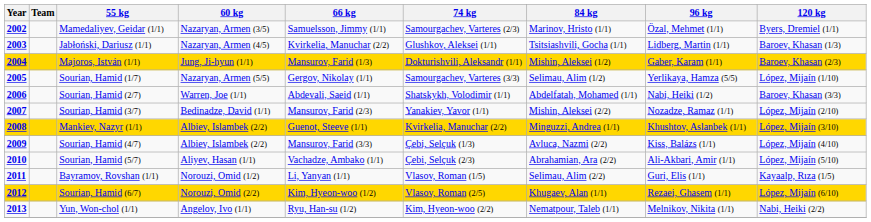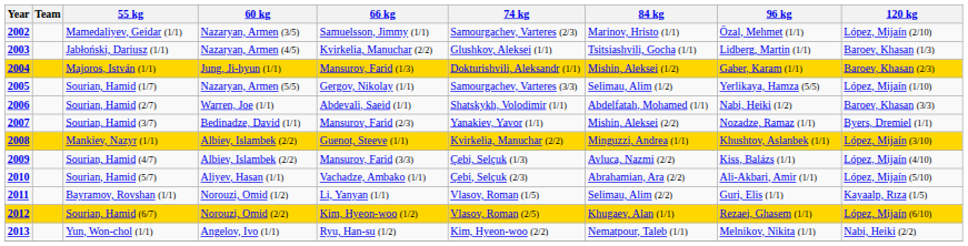 <table class="wikitable sortable" style="font-size: 90%">
 <tr>
 <th>Year</th>
 <th>Team</th>
 <th width=300><a href='#'>55 kg</a></th>
 <th width=275><a href='#'>60 kg</a></th>
 <th width=300><a href='#'>66 kg</a></th>
 <th width=300><a href='#'>74 kg</a></th>
 <th width=300><a href='#'>84 kg</a></th>
 <th width=300><a href='#'>96 kg</a></th>
 <th width=300><a href='#'>120 kg</a></th>
 </tr>
 <tr>
 <td><strong><a href='#'>2002</a></strong></td>
 <td></td>
 <td> <a href='#'>Mamedaliyev, Geidar</a> <small>(1/1)</small></td>
 <td> <a href='#'>Nazaryan, Armen</a> <small>(3/5)</small></td>
 <td> <a href='#'>Samuelsson, Jimmy</a> <small>(1/1)</small></td>
 <td> <a href='#'>Samourgachev, Varteres</a> <small>(2/3)</small></td>
 <td> <a href='#'>Marinov, Hristo</a> <small>(1/1)</small></td>
 <td> <a href='#'>Özal, Mehmet</a> <small>(1/1)</small></td>
-<td> <a href='#'>Byers, Dremiel</a> <small>(1/1)</small></td>
+<td> <a href='#'>López, Mijaín</a> <small>(2/10)</small></td>
 </tr>
 <tr>
 <td><strong><a href='#'>2003</a></strong></td>
 <td></td>
 <td> <a href='#'>Jabłoński, Dariusz</a> <small>(1/1)</small></td>
 <td> <a href='#'>Nazaryan, Armen</a> <small>(4/5)</small></td>
 <td> <a href='#'>Kvirkelia, Manuchar</a> <small>(2/2)</small></td>
 <td> <a href='#'>Glushkov, Aleksei</a> <small>(1/1)</small></td>
 <td> <a href='#'>Tsitsiashvili, Gocha</a> <small>(1/1)</small></td>
 <td> <a href='#'>Lidberg, Martin</a> <small>(1/1)</small></td>
 <td> <a href='#'>Baroev, Khasan</a> <small>(1/3)</small></td>
 </tr>
 <tr>
 <td bgcolor="GOLD"><strong><a href='#'>2004</a></strong></td>
 <td bgcolor="GOLD"></td>
 <td bgcolor="GOLD"> <a href='#'>Majoros, István</a> <small>(1/1)</small></td>
 <td bgcolor="GOLD"> <a href='#'>Jung, Ji-hyun</a> <small>(1/1)</small></td>
 <td bgcolor="GOLD"> <a href='#'>Mansurov, Farid</a> <small>(1/3)</small></td>
 <td bgcolor="GOLD"> <a href='#'>Dokturishvili, Aleksandr</a> <small>(1/1)</small></td>
 <td bgcolor="GOLD"> <a href='#'>Mishin, Aleksei</a> <small>(1/2)</small></td>
 <td bgcolor="GOLD"> <a href='#'>Gaber, Karam</a> <small>(1/1)</small></td>
 <td bgcolor="GOLD"> <a href='#'>Baroev, Khasan</a> <small>(2/3)</small></td>
 </tr>
 <tr>
 <td><strong><a href='#'>2005</a></strong></td>
 <td></td>
 <td> <a href='#'>Sourian, Hamid</a> <small>(1/7)</small></td>
 <td> <a href='#'>Nazaryan, Armen</a> <small>(5/5)</small></td>
 <td> <a href='#'>Gergov, Nikolay</a> <small>(1/1)</small></td>
 <td> <a href='#'>Samourgachev, Varteres</a> <small>(3/3)</small></td>
 <td> <a href='#'>Selimau, Alim</a> <small>(1/2)</small></td>
 <td> <a href='#'>Yerlikaya, Hamza</a> <small>(5/5)</small></td>
 <td> <a href='#'>López, Mijaín</a> <small>(1/10)</small></td>
 </tr>
 <tr>
 <td><strong><a href='#'>2006</a></strong></td>
 <td></td>
 <td> <a href='#'>Sourian, Hamid</a> <small>(2/7)</small></td>
 <td> <a href='#'>Warren, Joe</a> <small>(1/1)</small></td>
 <td> <a href='#'>Abdevali, Saeid</a> <small>(1/1)</small></td>
 <td> <a href='#'>Shatskykh, Volodimir</a> <small>(1/1)</small></td>
 <td> <a href='#'>Abdelfatah, Mohamed</a> <small>(1/1)</small></td>
 <td> <a href='#'>Nabi, Heiki</a> <small>(1/2)</small></td>
 <td> <a href='#'>Baroev, Khasan</a> <small>(3/3)</small></td>
 </tr>
 <tr>
 <td><strong><a href='#'>2007</a></strong></td>
 <td></td>
 <td> <a href='#'>Sourian, Hamid</a> <small>(3/7)</small></td>
 <td> <a href='#'>Bedinadze, David</a> <small>(1/1)</small></td>
 <td> <a href='#'>Mansurov, Farid</a> <small>(2/3)</small></td>
 <td> <a href='#'>Yanakiev, Yavor</a> <small>(1/1)</small></td>
 <td> <a href='#'>Mishin, Aleksei</a> <small>(2/2)</small></td>
 <td> <a href='#'>Nozadze, Ramaz</a> <small>(1/1)</small></td>
-<td> <a href='#'>López, Mijaín</a> <small>(2/10)</small></td>
+<td> <a href='#'>Byers, Dremiel</a> <small>(1/1)</small></td>
 </tr>
 <tr>
 <td bgcolor="GOLD"><strong><a href='#'>2008</a></strong></td>
 <td bgcolor="GOLD"></td>
 <td bgcolor="GOLD"> <a href='#'>Mankiev, Nazyr</a> <small>(1/1)</small></td>
 <td bgcolor="GOLD"> <a href='#'>Albiev, Islambek</a> <small>(2/2)</small></td>
 <td bgcolor="GOLD"> <a href='#'>Guenot, Steeve</a> <small>(1/1)</small></td>
 <td bgcolor="GOLD"> <a href='#'>Kvirkelia, Manuchar</a> <small>(2/2)</small></td>
 <td bgcolor="GOLD"> <a href='#'>Minguzzi, Andrea</a> <small>(1/1)</small></td>
 <td bgcolor="GOLD"> <a href='#'>Khushtov, Aslanbek</a> <small>(1/1)</small></td>
 <td bgcolor="GOLD"> <a href='#'>López, Mijaín</a> <small>(3/10)</small></td>
 </tr>
 <tr>
 <td><strong><a href='#'>2009</a></strong></td>
 <td></td>
 <td> <a href='#'>Sourian, Hamid</a> <small>(4/7)</small></td>
 <td> <a href='#'>Albiev, Islambek</a> <small>(2/2)</small></td>
 <td> <a href='#'>Mansurov, Farid</a> <small>(3/3)</small></td>
 <td> <a href='#'>Çebi, Selçuk</a> <small>(1/3)</small></td>
 <td> <a href='#'>Avluca, Nazmi</a> <small>(2/2)</small></td>
 <td> <a href='#'>Kiss, Balázs</a> <small>(1/1)</small></td>
 <td> <a href='#'>López, Mijaín</a> <small>(4/10)</small></td>
 </tr>
 <tr>
 <td><strong><a href='#'>2010</a></strong></td>
 <td></td>
 <td> <a href='#'>Sourian, Hamid</a> <small>(5/7)</small></td>
 <td> <a href='#'>Aliyev, Hasan</a> <small>(1/1)</small></td>
 <td> <a href='#'>Vachadze, Ambako</a> <small>(1/1)</small></td>
 <td> <a href='#'>Çebi, Selçuk</a> <small>(2/3)</small></td>
 <td> <a href='#'>Abrahamian, Ara</a> <small>(2/2)</small></td>
 <td> <a href='#'>Ali-Akbari, Amir</a> <small>(1/1)</small></td>
 <td> <a href='#'>López, Mijaín</a> <small>(5/10)</small></td>
 </tr>
 <tr>
 <td><strong><a href='#'>2011</a></strong></td>
 <td></td>
 <td> <a href='#'>Bayramov, Rovshan</a> <small>(1/1)</small></td>
 <td> <a href='#'>Norouzi, Omid</a> <small>(1/2)</small></td>
 <td> <a href='#'>Li, Yanyan</a> <small>(1/1)</small></td>
 <td> <a href='#'>Vlasov, Roman</a> <small>(1/5)</small></td>
 <td> <a href='#'>Selimau, Alim</a> <small>(2/2)</small></td>
 <td> <a href='#'>Guri, Elis</a> <small>(1/1)</small></td>
 <td> <a href='#'>Kayaalp, Rıza</a> <small>(1/5)</small></td>
 </tr>
 <tr>
 <td bgcolor="GOLD"><strong><a href='#'>2012</a></strong></td>
 <td bgcolor="GOLD"></td>
 <td bgcolor="GOLD"> <a href='#'>Sourian, Hamid</a> <small>(6/7)</small></td>
 <td bgcolor="GOLD"> <a href='#'>Norouzi, Omid</a> <small>(2/2)</small></td>
 <td bgcolor="GOLD"> <a href='#'>Kim, Hyeon-woo</a> <small>(1/2)</small></td>
 <td bgcolor="GOLD"> <a href='#'>Vlasov, Roman</a> <small>(2/5)</small></td>
 <td bgcolor="GOLD"> <a href='#'>Khugaev, Alan</a> <small>(1/1)</small></td>
 <td bgcolor="GOLD"> <a href='#'>Rezaei, Ghasem</a> <small>(1/1)</small></td>
 <td bgcolor="GOLD"> <a href='#'>López, Mijaín</a> <small>(6/10)</small></td>
 </tr>
 <tr>
 <td><strong><a href='#'>2013</a></strong></td>
 <td></td>
 <td> <a href='#'>Yun, Won-chol</a> <small>(1/1)</small></td>
 <td> <a href='#'>Angelov, Ivo</a> <small>(1/1)</small></td>
 <td> <a href='#'>Ryu, Han-su</a> <small>(1/2)</small></td>
 <td> <a href='#'>Kim, Hyeon-woo</a> <small>(2/2)</small></td>
 <td> <a href='#'>Nematpour, Taleb</a> <small>(1/1)</small></td>
 <td> <a href='#'>Melnikov, Nikita</a> <small>(1/1)</small></td>
 <td> <a href='#'>Nabi, Heiki</a> <small>(2/2)</small></td>
 </tr>
 <tr>
 </tr>
 </table>
